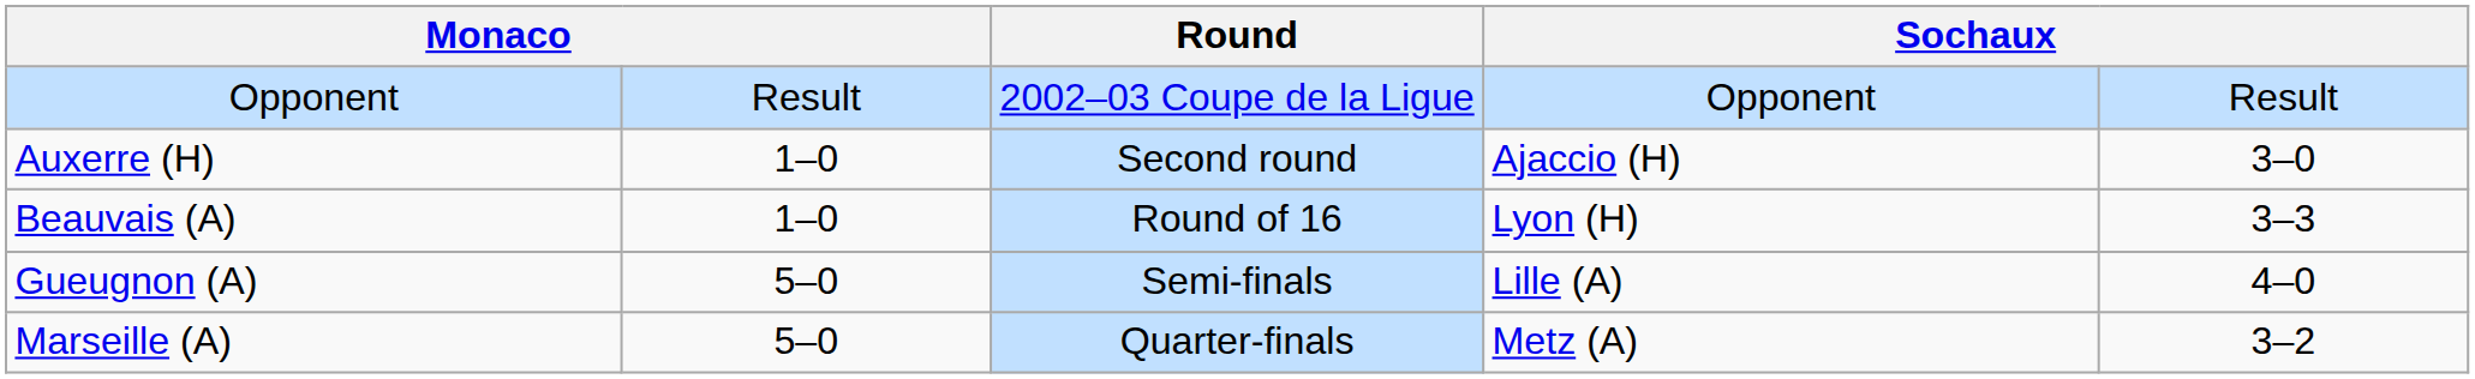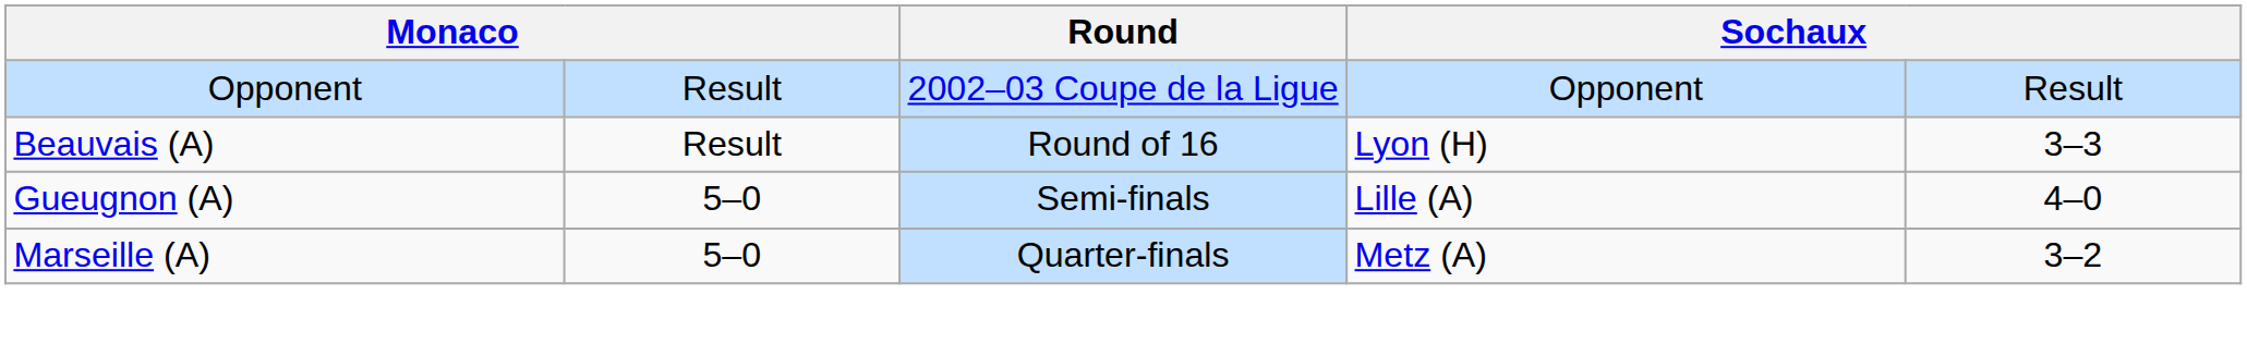 <table class="wikitable" style="text-align:center; white-space:nowrap;">
 <tr>
 <th colspan="2"><a href='#'>Monaco</a></th>
 <th>Round</th>
 <th colspan="2"><a href='#'>Sochaux</a></th>
 </tr>
 <tr style="background:#C1E0FF;">
 <td style="width:25%;">Opponent</td>
 <td style="width:15%;">Result</td>
 <td><a href='#'>2002–03 Coupe de la Ligue</a></td>
 <td style="width:25%;">Opponent</td>
 <td style="width:15%;">Result</td>
 </tr>
 <tr>
-<td style="text-align:left"><a href='#'>Auxerre</a> (H)</td>
-<td>1–0</td>
-<td style="background:#C1E0FF;">Second round</td>
-<td style="text-align:left"><a href='#'>Ajaccio</a> (H)</td>
-<td>3–0</td>
-</tr>
-<tr>
 <td style="text-align:left"><a href='#'>Beauvais</a> (A)</td>
-<td>1–0</td>
+<td style="width:15%;">Result</td>
 <td style="background:#C1E0FF;">Round of 16</td>
 <td style="text-align:left"><a href='#'>Lyon</a> (H)</td>
 <td>3–3  </td>
 </tr>
 <tr>
 <td style="text-align:left"><a href='#'>Gueugnon</a> (A)</td>
 <td>5–0</td>
 <td style="background:#C1E0FF;">Semi-finals</td>
 <td style="text-align:left"><a href='#'>Lille</a> (A)</td>
 <td>4–0 </td>
 </tr>
 <tr>
 <td style="text-align:left"><a href='#'>Marseille</a> (A)</td>
 <td>5–0</td>
 <td style="background:#C1E0FF;">Quarter-finals</td>
 <td style="text-align:left"><a href='#'>Metz</a> (A)</td>
 <td>3–2 </td>
 </tr>
 </table>
